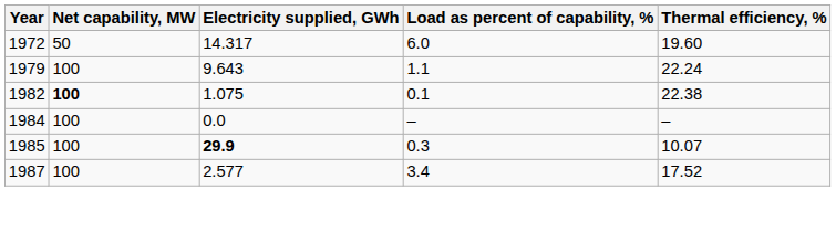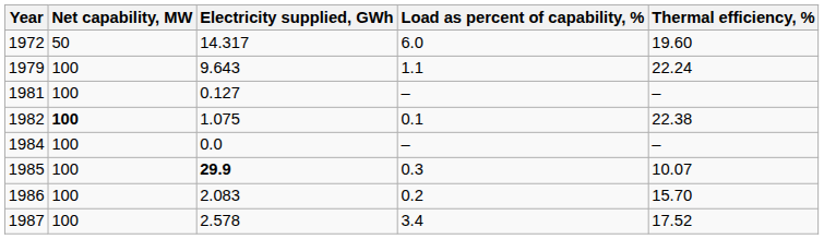 <table class="wikitable">
 <tr>
 <th>Year</th>
 <th>Net  capability, MW</th>
 <th>Electricity  supplied, GWh</th>
 <th>Load  as percent of capability, %</th>
 <th>Thermal  efficiency, %</th>
 </tr>
 <tr>
 <td>1972</td>
 <td>50</td>
 <td>14.317</td>
 <td>6.0</td>
 <td>19.60</td>
 </tr>
 <tr>
 <td>1979</td>
 <td>100</td>
 <td>9.643</td>
 <td>1.1</td>
 <td>22.24</td>
 </tr>
 <tr>
+<td>1981</td>
+<td>100</td>
+<td>0.127</td>
+<td>–</td>
+<td>–</td>
+</tr>
+<tr>
 <td>1982</td>
 <td><strong>100</strong></td>
 <td>1.075</td>
 <td>0.1</td>
 <td>22.38</td>
 </tr>
 <tr>
 <td>1984</td>
 <td>100</td>
 <td>0.0</td>
 <td>–</td>
 <td>–</td>
 </tr>
 <tr>
 <td>1985</td>
 <td>100</td>
 <td><strong>29.9</strong></td>
 <td>0.3</td>
 <td>10.07</td>
 </tr>
 <tr>
+<td>1986</td>
+<td>100</td>
+<td>2.083</td>
+<td>0.2</td>
+<td>15.70</td>
+</tr>
+<tr>
 <td>1987</td>
 <td>100</td>
-<td>2.577</td>
+<td>2.578</td>
 <td>3.4</td>
 <td>17.52</td>
 </tr>
 </table>
